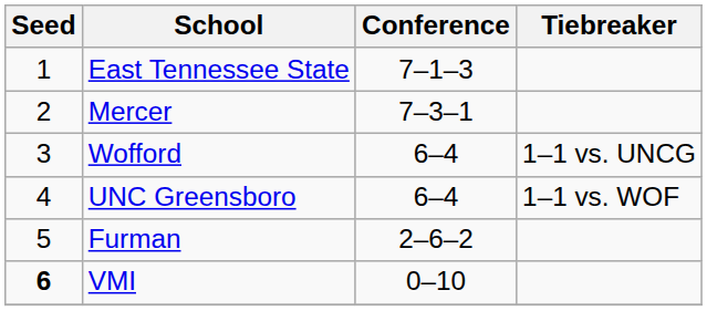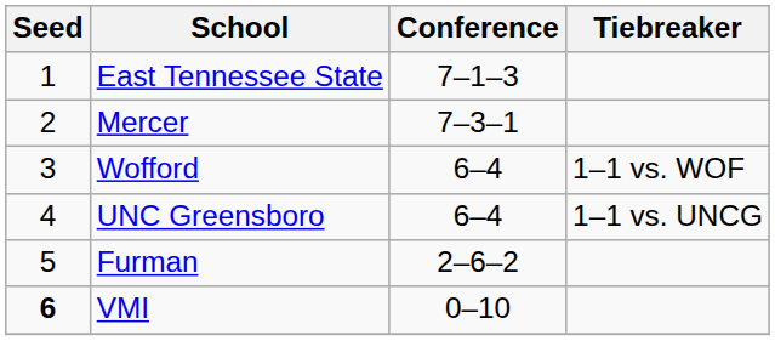 <table class="wikitable" style="text-align:center">
 <tr>
 <th>Seed</th>
 <th>School</th>
 <th>Conference</th>
 <th>Tiebreaker</th>
 </tr>
 <tr>
 <td>1</td>
 <td align=left><a href='#'>East Tennessee State</a></td>
 <td>7–1–3</td>
 <td align=left></td>
 </tr>
 <tr>
 <td>2</td>
 <td align=left><a href='#'>Mercer</a></td>
 <td>7–3–1</td>
 <td align=left></td>
 </tr>
 <tr>
 <td>3</td>
 <td align=left><a href='#'>Wofford</a></td>
 <td>6–4</td>
-<td align=left>1–1 vs. UNCG</td>
+<td align=left>1–1 vs. WOF</td>
 </tr>
 <tr>
 <td>4</td>
 <td align=left><a href='#'>UNC Greensboro</a></td>
 <td>6–4</td>
-<td align=left>1–1 vs. WOF</td>
+<td align=left>1–1 vs. UNCG</td>
 </tr>
 <tr>
 <td>5</td>
 <td align=left><a href='#'>Furman</a></td>
 <td>2–6–2</td>
 <td align=left></td>
 </tr>
 <tr>
 <td><strong>6</strong></td>
 <td align=left><a href='#'>VMI</a></td>
 <td>0–10</td>
 <td align=left></td>
 </tr>
 <tr>
 </tr>
 </table>
